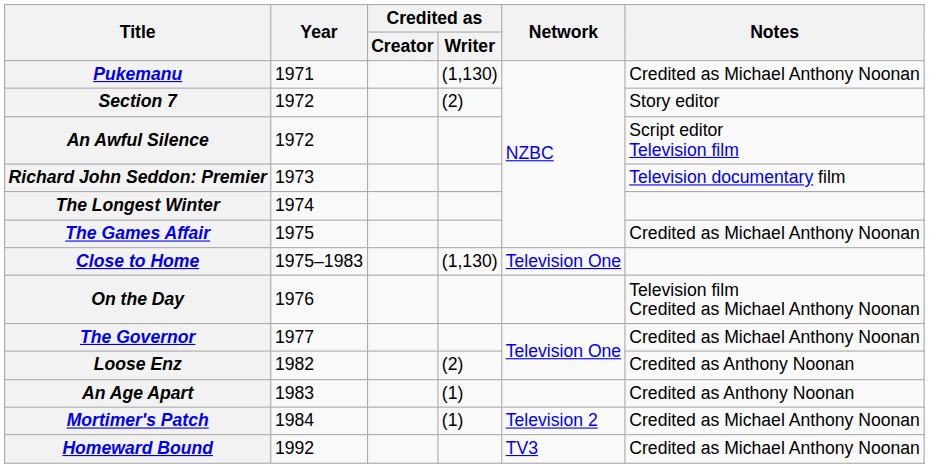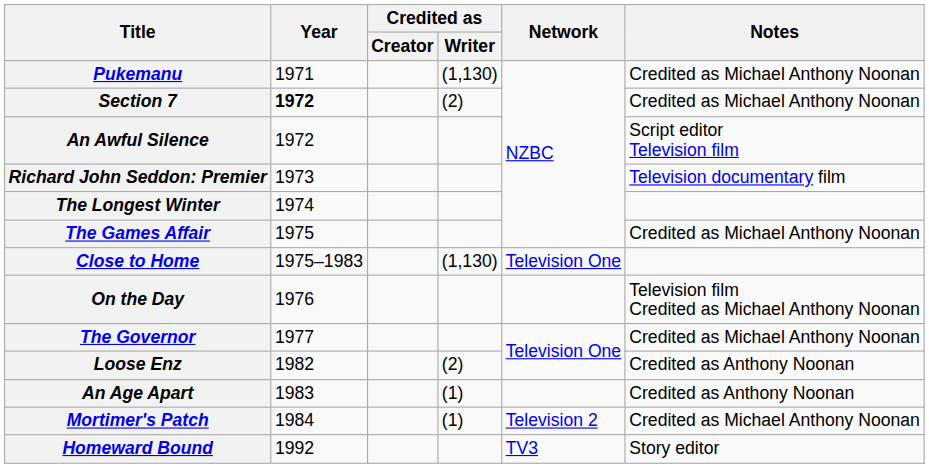 <table class="wikitable plainrowheaders sortable">
 <tr>
 <th rowspan="2" scope="col">Title</th>
 <th rowspan="2" scope="col">Year</th>
 <th colspan="2" scope="col">Credited as</th>
 <th rowspan="2" scope="col">Network</th>
 <th rowspan="2" scope="col" class="unsortable">Notes</th>
 </tr>
 <tr>
 <th>Creator</th>
 <th>Writer</th>
 </tr>
 <tr>
 <th scope=row><em><a href='#'>Pukemanu</a></em></th>
 <td>1971</td>
 <td></td>
 <td> (1,130)</td>
 <td rowspan="6"><a href='#'>NZBC</a></td>
 <td>Credited as Michael Anthony Noonan</td>
 </tr>
 <tr>
 <th scope=row><em>Section 7</em></th>
-<td>1972</td>
+<td><strong>1972</strong></td>
 <td></td>
 <td> (2)</td>
-<td>Story editor</td>
+<td>Credited as Michael Anthony Noonan</td>
 </tr>
 <tr>
 <th scope=row><em>An Awful Silence</em></th>
 <td>1972</td>
 <td></td>
 <td></td>
 <td>Script editor<br><a href='#'>Television film</a></td>
 </tr>
 <tr>
 <th scope=row><em>Richard John Seddon: Premier</em></th>
 <td>1973</td>
 <td></td>
 <td></td>
 <td><a href='#'>Television documentary</a> film</td>
 </tr>
 <tr>
 <th scope=row><em>The Longest Winter</em></th>
 <td>1974</td>
 <td></td>
 <td></td>
 <td></td>
 </tr>
 <tr>
 <th scope=row><em><a href='#'>The Games Affair</a></em></th>
 <td>1975</td>
 <td></td>
 <td></td>
 <td>Credited as Michael Anthony Noonan</td>
 </tr>
 <tr>
 <th scope=row><em><a href='#'>Close to Home</a></em></th>
 <td>1975–1983</td>
 <td></td>
 <td> (1,130)</td>
 <td><a href='#'>Television One</a></td>
 <td></td>
 </tr>
 <tr>
 <th scope=row><em>On the Day</em></th>
 <td>1976</td>
 <td></td>
 <td></td>
 <td></td>
 <td>Television film<br>Credited as Michael Anthony Noonan</td>
 </tr>
 <tr>
 <th scope=row><em><a href='#'>The Governor</a></em></th>
 <td>1977</td>
 <td></td>
 <td></td>
 <td rowspan="2"><a href='#'>Television One</a></td>
 <td>Credited as Michael Anthony Noonan</td>
 </tr>
 <tr>
 <th scope=row><em>Loose Enz</em></th>
 <td>1982</td>
 <td></td>
 <td> (2)</td>
 <td>Credited as Anthony Noonan</td>
 </tr>
 <tr>
 <th scope=row><em>An Age Apart</em></th>
 <td>1983</td>
 <td></td>
 <td> (1)</td>
 <td></td>
 <td>Credited as Anthony Noonan</td>
 </tr>
 <tr>
 <th scope=row><em><a href='#'>Mortimer's Patch</a></em></th>
 <td>1984</td>
 <td></td>
 <td> (1)</td>
 <td><a href='#'>Television 2</a></td>
 <td>Credited as Michael Anthony Noonan</td>
 </tr>
 <tr>
 <th scope=row><em><a href='#'>Homeward Bound</a></em></th>
 <td>1992</td>
 <td></td>
 <td></td>
 <td><a href='#'>TV3</a></td>
-<td>Credited as Michael Anthony Noonan</td>
+<td>Story editor</td>
 </tr>
 </table>
